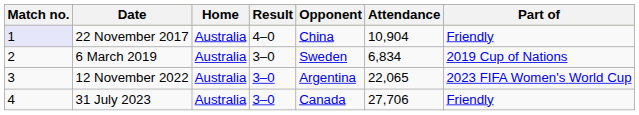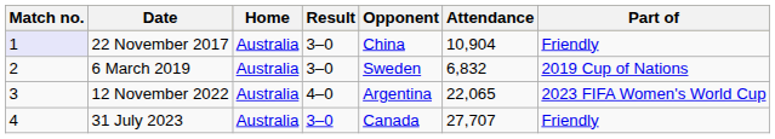 <table class="wikitable sortable">
 <tr style="background:#bdb76b;">
 <th>Match no.</th>
 <th>Date</th>
 <th>Home</th>
 <th>Result</th>
 <th>Opponent</th>
 <th>Attendance</th>
 <th>Part of</th>
 </tr>
 <tr>
 <td style="background: lavender;">1</td>
 <td>22 November 2017</td>
 <td> <a href='#'>Australia</a></td>
-<td>4–0</td>
+<td>3–0</td>
 <td> <a href='#'>China</a></td>
 <td>10,904</td>
 <td><a href='#'>Friendly</a></td>
 </tr>
 <tr>
 <td>2</td>
 <td>6 March 2019</td>
 <td> <a href='#'>Australia</a></td>
 <td>3–0</td>
 <td> <a href='#'>Sweden</a></td>
-<td>6,834</td>
+<td>6,832</td>
 <td><a href='#'>2019 Cup of Nations</a></td>
 </tr>
 <tr>
 <td>3</td>
 <td>12 November 2022</td>
 <td> <a href='#'>Australia</a></td>
-<td><a href='#'>3–0</a></td>
+<td>4–0</td>
 <td> <a href='#'>Argentina</a></td>
 <td>22,065</td>
 <td><a href='#'>2023 FIFA Women's World Cup</a></td>
 </tr>
 <tr>
 <td>4</td>
 <td>31 July 2023</td>
 <td> <a href='#'>Australia</a></td>
 <td><a href='#'>3–0</a></td>
 <td> <a href='#'>Canada</a></td>
-<td>27,706</td>
+<td>27,707</td>
 <td><a href='#'>Friendly</a></td>
 </tr>
 </table>
